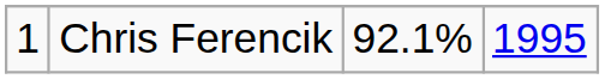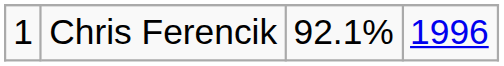 <table class="wikitable">
 <tr>
 </tr>
 <tr>
 <td>1</td>
 <td>Chris Ferencik</td>
 <td><abbr>92.1%</abbr></td>
-<td><a href='#'>1995</a></td>
+<td><a href='#'>1996</a></td>
 </tr>
 </table>
